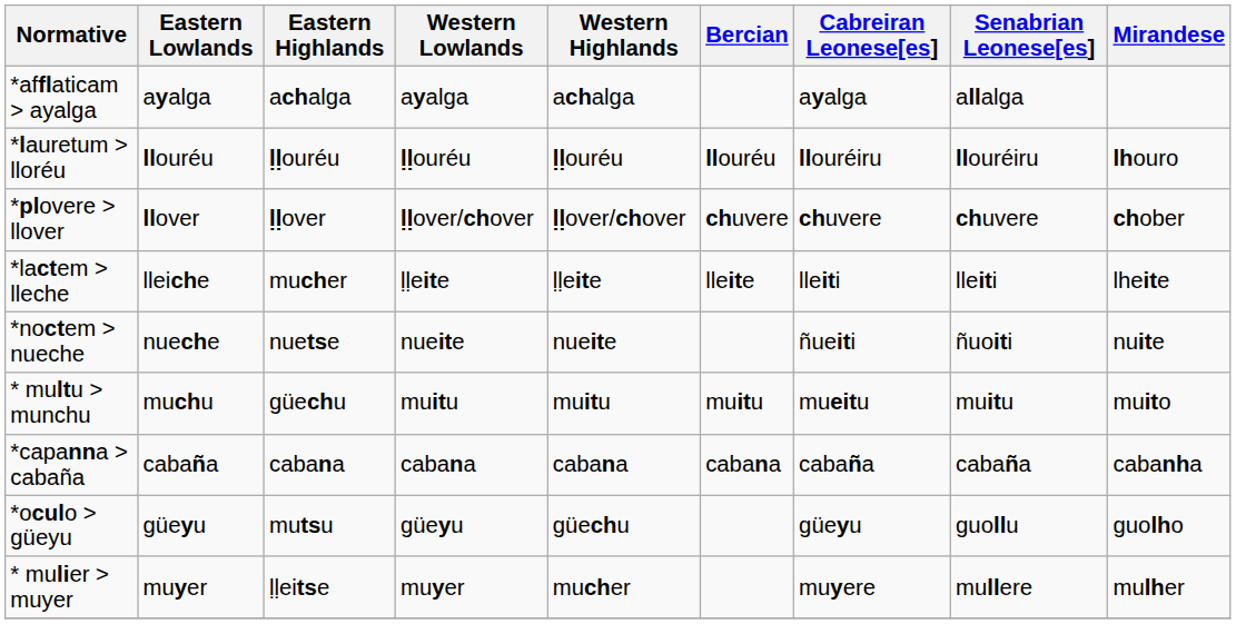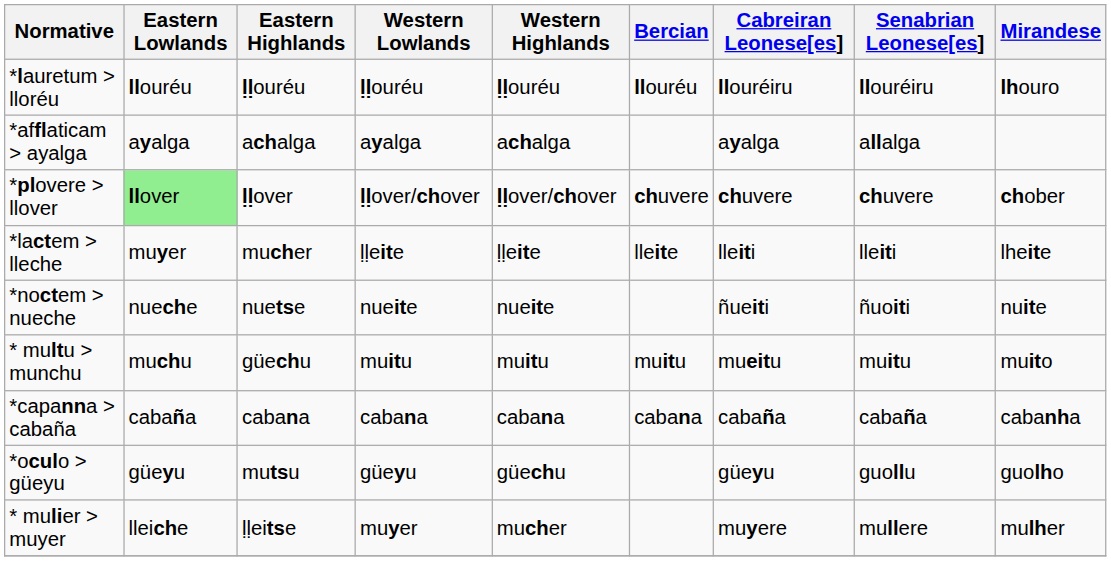 <table class="wikitable">
 <tr>
 <th>Normative</th>
 <th>Eastern Lowlands</th>
 <th>Eastern Highlands</th>
 <th>Western Lowlands</th>
 <th>Western Highlands</th>
 <th><a href='#'>Bercian</a></th>
 <th><a href='#'>Cabreiran Leonese</a><a href='#'>[es</a>]</th>
 <th><a href='#'>Senabrian Leonese</a><a href='#'>[es</a>]</th>
 <th><a href='#'>Mirandese</a></th>
 </tr>
 <tr ---->
+<td>*<strong>l</strong>auretum > lloréu</td>
+<td><strong>ll</strong>ouréu</td>
+<td><strong>ḷḷ</strong>ouréu</td>
+<td><strong>ḷḷ</strong>ouréu</td>
+<td><strong>ḷḷ</strong>ouréu</td>
+<td><strong>ll</strong>ouréu</td>
+<td><strong>ll</strong>ouréiru</td>
+<td><strong>ll</strong>ouréiru</td>
+<td><strong>lh</strong>ouro</td>
+</tr>
+<tr ---->
 <td>*af<strong>fl</strong>aticam > ayalga</td>
 <td>a<strong>y</strong>alga</td>
 <td>a<strong>ch</strong>alga</td>
 <td>a<strong>y</strong>alga</td>
 <td>a<strong>ch</strong>alga</td>
 <td></td>
 <td>a<strong>y</strong>alga</td>
 <td>a<strong>ll</strong>alga</td>
 <td></td>
 </tr>
 <tr ---->
-<td>*<strong>l</strong>auretum > lloréu</td>
-<td><strong>ll</strong>ouréu</td>
-<td><strong>ḷḷ</strong>ouréu</td>
-<td><strong>ḷḷ</strong>ouréu</td>
-<td><strong>ḷḷ</strong>ouréu</td>
-<td><strong>ll</strong>ouréu</td>
-<td><strong>ll</strong>ouréiru</td>
-<td><strong>ll</strong>ouréiru</td>
-<td><strong>lh</strong>ouro</td>
-</tr>
-<tr ---->
 <td>*<strong>pl</strong>overe > llover</td>
-<td><strong>ll</strong>over</td>
+<td style="background: lightgreen;"><strong>ll</strong>over</td>
 <td><strong>ḷḷ</strong>over</td>
 <td><strong>ḷḷ</strong>over/<strong>ch</strong>over</td>
 <td><strong>ḷḷ</strong>over/<strong>ch</strong>over</td>
 <td><strong>ch</strong>uvere</td>
 <td><strong>ch</strong>uvere</td>
 <td><strong>ch</strong>uvere</td>
 <td><strong>ch</strong>ober</td>
 </tr>
 <tr ---->
 <td>*la<strong>ct</strong>em > lleche</td>
-<td>llei<strong>ch</strong>e</td>
+<td>mu<strong>y</strong>er</td>
 <td>mu<strong>ch</strong>er</td>
 <td>ḷḷe<strong>it</strong>e</td>
 <td>ḷḷe<strong>it</strong>e</td>
 <td>lle<strong>it</strong>e</td>
 <td>lle<strong>it</strong>i</td>
 <td>lle<strong>it</strong>i</td>
 <td>lhe<strong>it</strong>e</td>
 </tr>
 <tr ---->
 <td>*no<strong>ct</strong>em > nueche</td>
 <td>nue<strong>ch</strong>e</td>
 <td>nue<strong>ts</strong>e</td>
 <td>nue<strong>it</strong>e</td>
 <td>nue<strong>it</strong>e</td>
 <td></td>
 <td>ñue<strong>it</strong>i</td>
 <td>ñuo<strong>it</strong>i</td>
 <td>nu<strong>it</strong>e</td>
 </tr>
 <tr ---->
 <td>* mu<strong>lt</strong>u > munchu</td>
 <td>mu<strong>ch</strong>u</td>
 <td>güe<strong>ch</strong>u</td>
 <td>mu<strong>it</strong>u</td>
 <td>mu<strong>it</strong>u</td>
 <td>mu<strong>it</strong>u</td>
 <td>mu<strong>eit</strong>u</td>
 <td>mu<strong>it</strong>u</td>
 <td>mu<strong>it</strong>o</td>
 </tr>
 <tr ---->
 <td>*capa<strong>nn</strong>a > cabaña</td>
 <td>caba<strong>ñ</strong>a</td>
 <td>caba<strong>n</strong>a</td>
 <td>caba<strong>n</strong>a</td>
 <td>caba<strong>n</strong>a</td>
 <td>caba<strong>n</strong>a</td>
 <td>caba<strong>ñ</strong>a</td>
 <td>caba<strong>ñ</strong>a</td>
 <td>caba<strong>nh</strong>a</td>
 </tr>
 <tr ---->
 <td>*o<strong>cul</strong>o > güeyu</td>
 <td>güe<strong>y</strong>u</td>
 <td>mu<strong>ts</strong>u</td>
 <td>güe<strong>y</strong>u</td>
 <td>güe<strong>ch</strong>u</td>
 <td></td>
 <td>güe<strong>y</strong>u</td>
 <td>guo<strong>ll</strong>u</td>
 <td>guo<strong>lh</strong>o</td>
 </tr>
 <tr ---->
 <td>* mu<strong>li</strong>er > muyer</td>
-<td>mu<strong>y</strong>er</td>
+<td>llei<strong>ch</strong>e</td>
 <td>ḷḷei<strong>ts</strong>e</td>
 <td>mu<strong>y</strong>er</td>
 <td>mu<strong>ch</strong>er</td>
 <td></td>
 <td>mu<strong>y</strong>ere</td>
 <td>mu<strong>ll</strong>ere</td>
 <td>mu<strong>lh</strong>er</td>
 </tr>
 <tr ---->
 </tr>
 </table>
